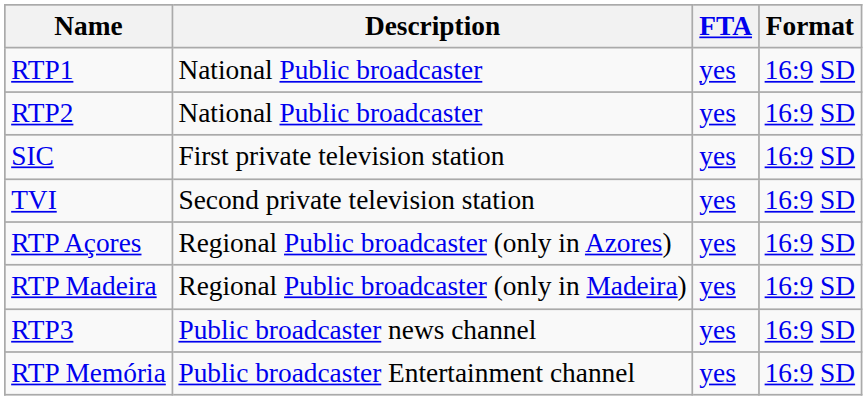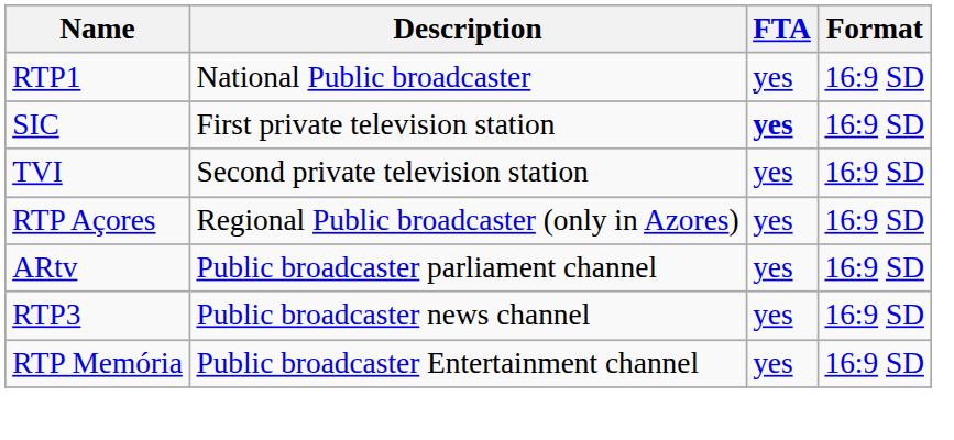 <table class="wikitable sortable">
 <tr>
 <th>Name</th>
 <th>Description</th>
 <th><a href='#'>FTA</a></th>
 <th>Format</th>
 </tr>
 <tr>
 <td><a href='#'>RTP1</a></td>
 <td>National <a href='#'>Public broadcaster</a></td>
 <td><a href='#'>yes</a></td>
 <td><a href='#'>16:9</a> <a href='#'>SD</a></td>
 </tr>
 <tr>
-<td><a href='#'>RTP2</a></td>
-<td>National <a href='#'>Public broadcaster</a></td>
-<td><a href='#'>yes</a></td>
-<td><a href='#'>16:9</a> <a href='#'>SD</a></td>
-</tr>
-<tr>
 <td><a href='#'>SIC</a></td>
 <td>First private television station</td>
-<td><a href='#'>yes</a></td>
+<td><strong><a href='#'>yes</a></strong></td>
 <td><a href='#'>16:9</a> <a href='#'>SD</a></td>
 </tr>
 <tr>
 <td><a href='#'>TVI</a></td>
 <td>Second private television station</td>
 <td><a href='#'>yes</a></td>
 <td><a href='#'>16:9</a> <a href='#'>SD</a></td>
 </tr>
 <tr>
 <td><a href='#'>RTP Açores</a></td>
 <td>Regional <a href='#'>Public broadcaster</a> (only in <a href='#'>Azores</a>)</td>
 <td><a href='#'>yes</a></td>
 <td><a href='#'>16:9</a> <a href='#'>SD</a></td>
 </tr>
 <tr>
-<td><a href='#'>RTP Madeira</a></td>
-<td>Regional <a href='#'>Public broadcaster</a> (only in <a href='#'>Madeira</a>)</td>
+<td><a href='#'>ARtv</a></td>
+<td><a href='#'>Public broadcaster</a> parliament channel</td>
 <td><a href='#'>yes</a></td>
 <td><a href='#'>16:9</a> <a href='#'>SD</a></td>
 </tr>
 <tr>
 <td><a href='#'>RTP3</a></td>
 <td><a href='#'>Public broadcaster</a> news channel</td>
 <td><a href='#'>yes</a></td>
 <td><a href='#'>16:9</a> <a href='#'>SD</a></td>
 </tr>
 <tr>
 <td><a href='#'>RTP Memória</a></td>
 <td><a href='#'>Public broadcaster</a> Entertainment channel</td>
 <td><a href='#'>yes</a></td>
 <td><a href='#'>16:9</a> <a href='#'>SD</a></td>
 </tr>
 </table>
